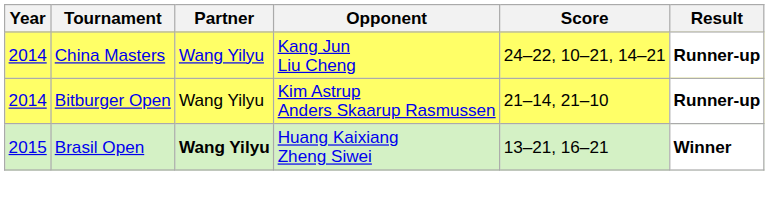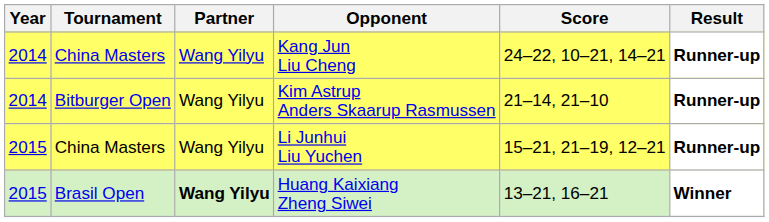 <table class="sortable wikitable" style="font-size: 90%;">
 <tr>
 <th>Year</th>
 <th>Tournament</th>
 <th>Partner</th>
 <th>Opponent</th>
 <th>Score</th>
 <th>Result</th>
 </tr>
 <tr style="background:#FFFF67">
 <td align="center"><a href='#'>2014</a></td>
 <td align="left"><a href='#'>China Masters</a></td>
 <td align="left"> <a href='#'>Wang Yilyu</a></td>
 <td align="left"> <a href='#'>Kang Jun</a> <br>  <a href='#'>Liu Cheng</a></td>
 <td align="left">24–22, 10–21, 14–21</td>
 <td style="text-align:left; background:white"> <strong>Runner-up</strong></td>
 </tr>
 <tr style="background:#FFFF67">
 <td align="center"><a href='#'>2014</a></td>
 <td align="left"><a href='#'>Bitburger Open</a></td>
 <td align="left"> Wang Yilyu</td>
 <td align="left"> <a href='#'>Kim Astrup</a> <br>  <a href='#'>Anders Skaarup Rasmussen</a></td>
 <td align="left">21–14, 21–10</td>
 <td style="text-align:left; background:white"> <strong>Runner-up</strong></td>
 </tr>
+<tr style="background:#FFFF67">
+<td align="center"><a href='#'>2015</a></td>
+<td align="left">China Masters</td>
+<td align="left"> Wang Yilyu</td>
+<td align="left"> <a href='#'>Li Junhui</a> <br>  <a href='#'>Liu Yuchen</a></td>
+<td align="left">15–21, 21–19, 12–21</td>
+<td style="text-align:left; background:white"> <strong>Runner-up</strong></td>
+</tr>
 <tr style="background:#D4F1C5">
 <td align="center"><a href='#'>2015</a></td>
 <td align="left"><a href='#'>Brasil Open</a></td>
 <td align="left"><strong> Wang Yilyu</strong></td>
 <td align="left"> <a href='#'>Huang Kaixiang</a> <br>  <a href='#'>Zheng Siwei</a></td>
 <td align="left">13–21, 16–21</td>
 <td style="text-align:left; background:white"> <strong>Winner</strong></td>
 </tr>
 </table>
